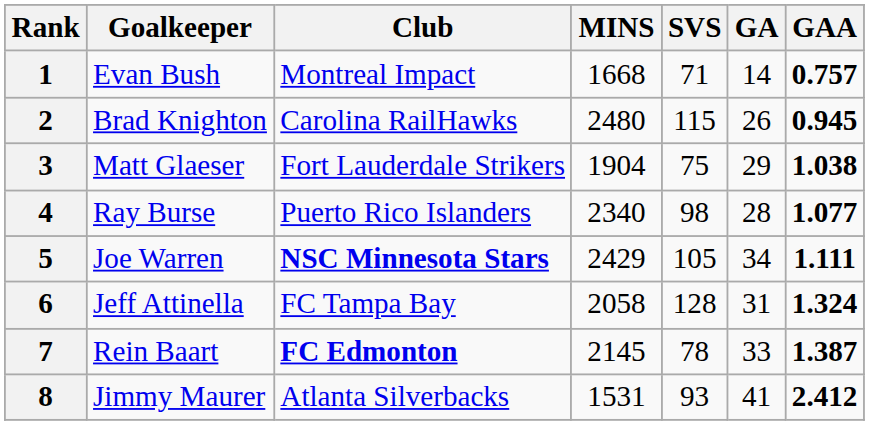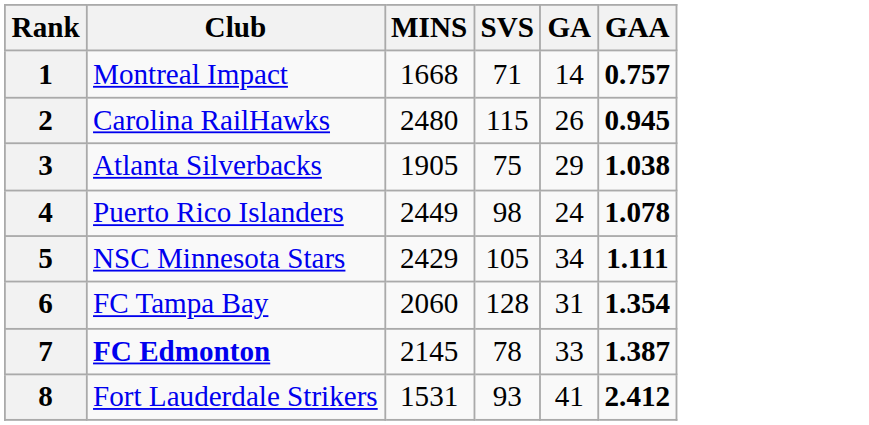 <table class="wikitable">
 <tr>
 <th>Rank</th>
-<th>Goalkeeper</th>
 <th>Club</th>
 <th>MINS</th>
 <th>SVS</th>
 <th>GA</th>
 <th>GAA</th>
 </tr>
 <tr>
 <th align=center>1</th>
-<td> <a href='#'>Evan Bush</a></td>
 <td><a href='#'>Montreal Impact</a></td>
 <td align=center>1668</td>
 <td align=center>71</td>
 <td align=center>14</td>
 <td align=center><strong>0.757</strong></td>
 </tr>
 <tr>
 <th align=center>2</th>
-<td> <a href='#'>Brad Knighton</a></td>
 <td><a href='#'>Carolina RailHawks</a></td>
 <td align=center>2480</td>
 <td align=center>115</td>
 <td align=center>26</td>
 <td align=center><strong>0.945</strong></td>
 </tr>
 <tr>
 <th align=center>3</th>
-<td> <a href='#'>Matt Glaeser</a></td>
-<td><a href='#'>Fort Lauderdale Strikers</a></td>
-<td align=center>1904</td>
+<td><a href='#'>Atlanta Silverbacks</a></td>
+<td align=center>1905</td>
 <td align=center>75</td>
 <td align=center>29</td>
 <td align=center><strong>1.038</strong></td>
 </tr>
 <tr>
 <th align=center>4</th>
-<td> <a href='#'>Ray Burse</a></td>
 <td><a href='#'>Puerto Rico Islanders</a></td>
-<td align=center>2340</td>
+<td align=center>2449</td>
 <td align=center>98</td>
-<td align=center>28</td>
-<td align=center><strong>1.077</strong></td>
+<td align=center>24</td>
+<td align=center><strong>1.078</strong></td>
 </tr>
 <tr>
 <th align=center>5</th>
-<td> <a href='#'>Joe Warren</a></td>
-<td><strong><a href='#'>NSC Minnesota Stars</a></strong></td>
+<td><a href='#'>NSC Minnesota Stars</a></td>
 <td align=center>2429</td>
 <td align=center>105</td>
 <td align=center>34</td>
 <td align=center><strong>1.111</strong></td>
 </tr>
 <tr>
 <th align=center>6</th>
-<td> <a href='#'>Jeff Attinella</a></td>
 <td><a href='#'>FC Tampa Bay</a></td>
-<td align=center>2058</td>
+<td align=center>2060</td>
 <td align=center>128</td>
 <td align=center>31</td>
-<td align=center><strong>1.324</strong></td>
+<td align=center><strong>1.354</strong></td>
 </tr>
 <tr>
 <th align=center>7</th>
-<td> <a href='#'>Rein Baart</a></td>
 <td><strong><a href='#'>FC Edmonton</a></strong></td>
 <td align=center>2145</td>
 <td align=center>78</td>
 <td align=center>33</td>
 <td align=center><strong>1.387</strong></td>
 </tr>
 <tr>
 <th align=center>8</th>
-<td> <a href='#'>Jimmy Maurer</a></td>
-<td><a href='#'>Atlanta Silverbacks</a></td>
+<td><a href='#'>Fort Lauderdale Strikers</a></td>
 <td align=center>1531</td>
 <td align=center>93</td>
 <td align=center>41</td>
 <td align=center><strong>2.412</strong></td>
 </tr>
 </table>
